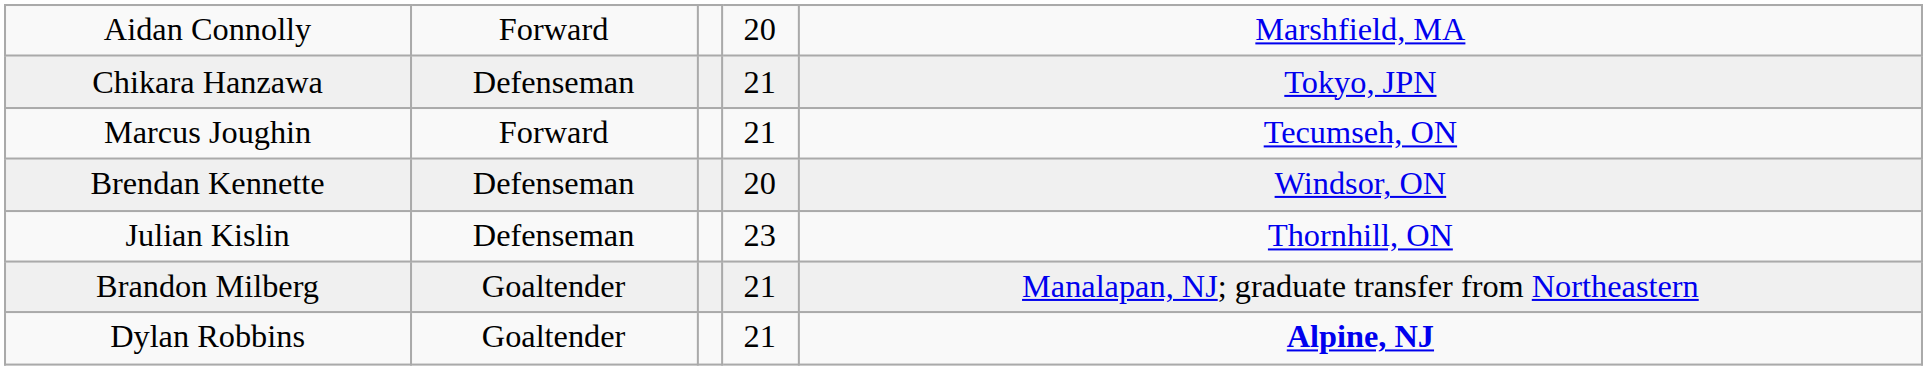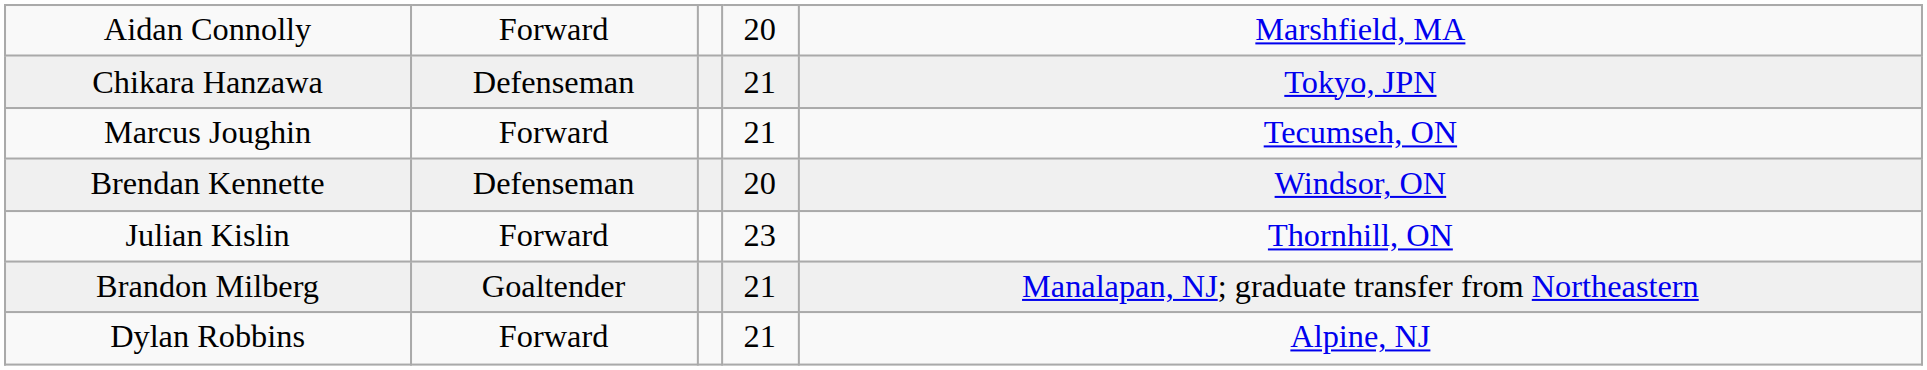 <table class="wikitable" width="60%">
 <tr align="center" bgcolor="">
 <td>Aidan Connolly</td>
 <td>Forward</td>
 <td></td>
 <td>20</td>
 <td><a href='#'>Marshfield, MA</a></td>
 </tr>
 <tr align="center" bgcolor="f0f0f0">
 <td>Chikara Hanzawa</td>
 <td>Defenseman</td>
 <td></td>
 <td>21</td>
 <td><a href='#'>Tokyo, JPN</a></td>
 </tr>
 <tr align="center" bgcolor="">
 <td>Marcus Joughin</td>
 <td>Forward</td>
 <td></td>
 <td>21</td>
 <td><a href='#'>Tecumseh, ON</a></td>
 </tr>
 <tr align="center" bgcolor="f0f0f0">
 <td>Brendan Kennette</td>
 <td>Defenseman</td>
 <td></td>
 <td>20</td>
 <td><a href='#'>Windsor, ON</a></td>
 </tr>
 <tr align="center" bgcolor="">
 <td>Julian Kislin</td>
-<td>Defenseman</td>
+<td>Forward</td>
 <td></td>
 <td>23</td>
 <td><a href='#'>Thornhill, ON</a></td>
 </tr>
 <tr align="center" bgcolor="f0f0f0">
 <td>Brandon Milberg</td>
 <td>Goaltender</td>
 <td></td>
 <td>21</td>
 <td><a href='#'>Manalapan, NJ</a>; graduate transfer from <a href='#'>Northeastern</a></td>
 </tr>
 <tr align="center" bgcolor="">
 <td>Dylan Robbins</td>
-<td>Goaltender</td>
+<td>Forward</td>
 <td></td>
 <td>21</td>
-<td><strong><a href='#'>Alpine, NJ</a></strong></td>
+<td><a href='#'>Alpine, NJ</a></td>
 </tr>
 </table>
